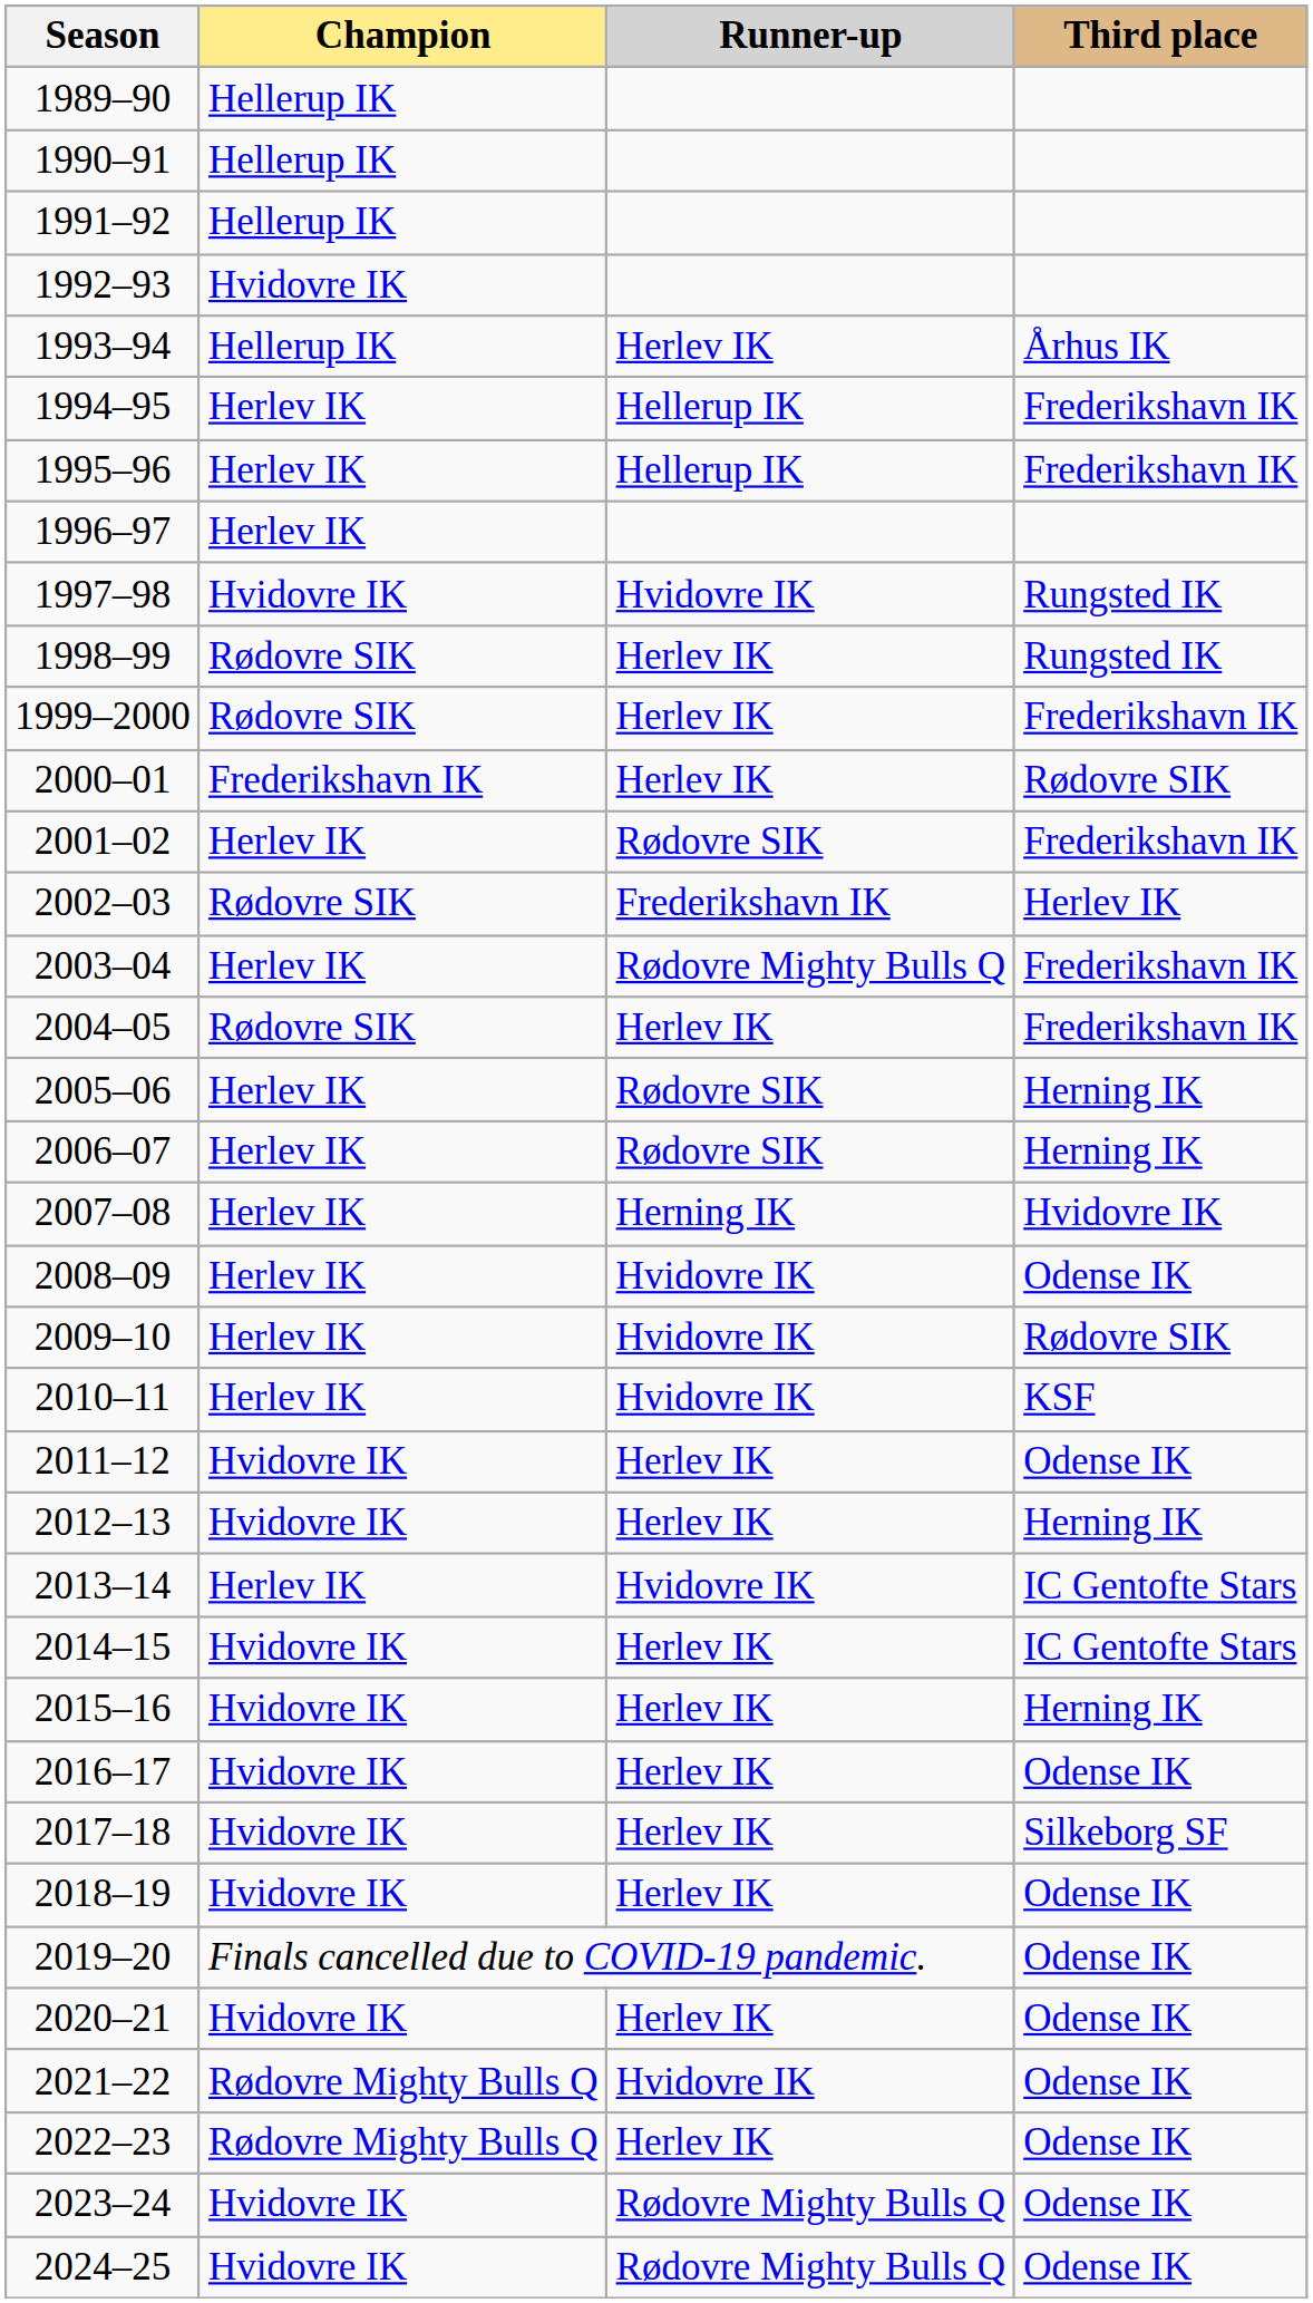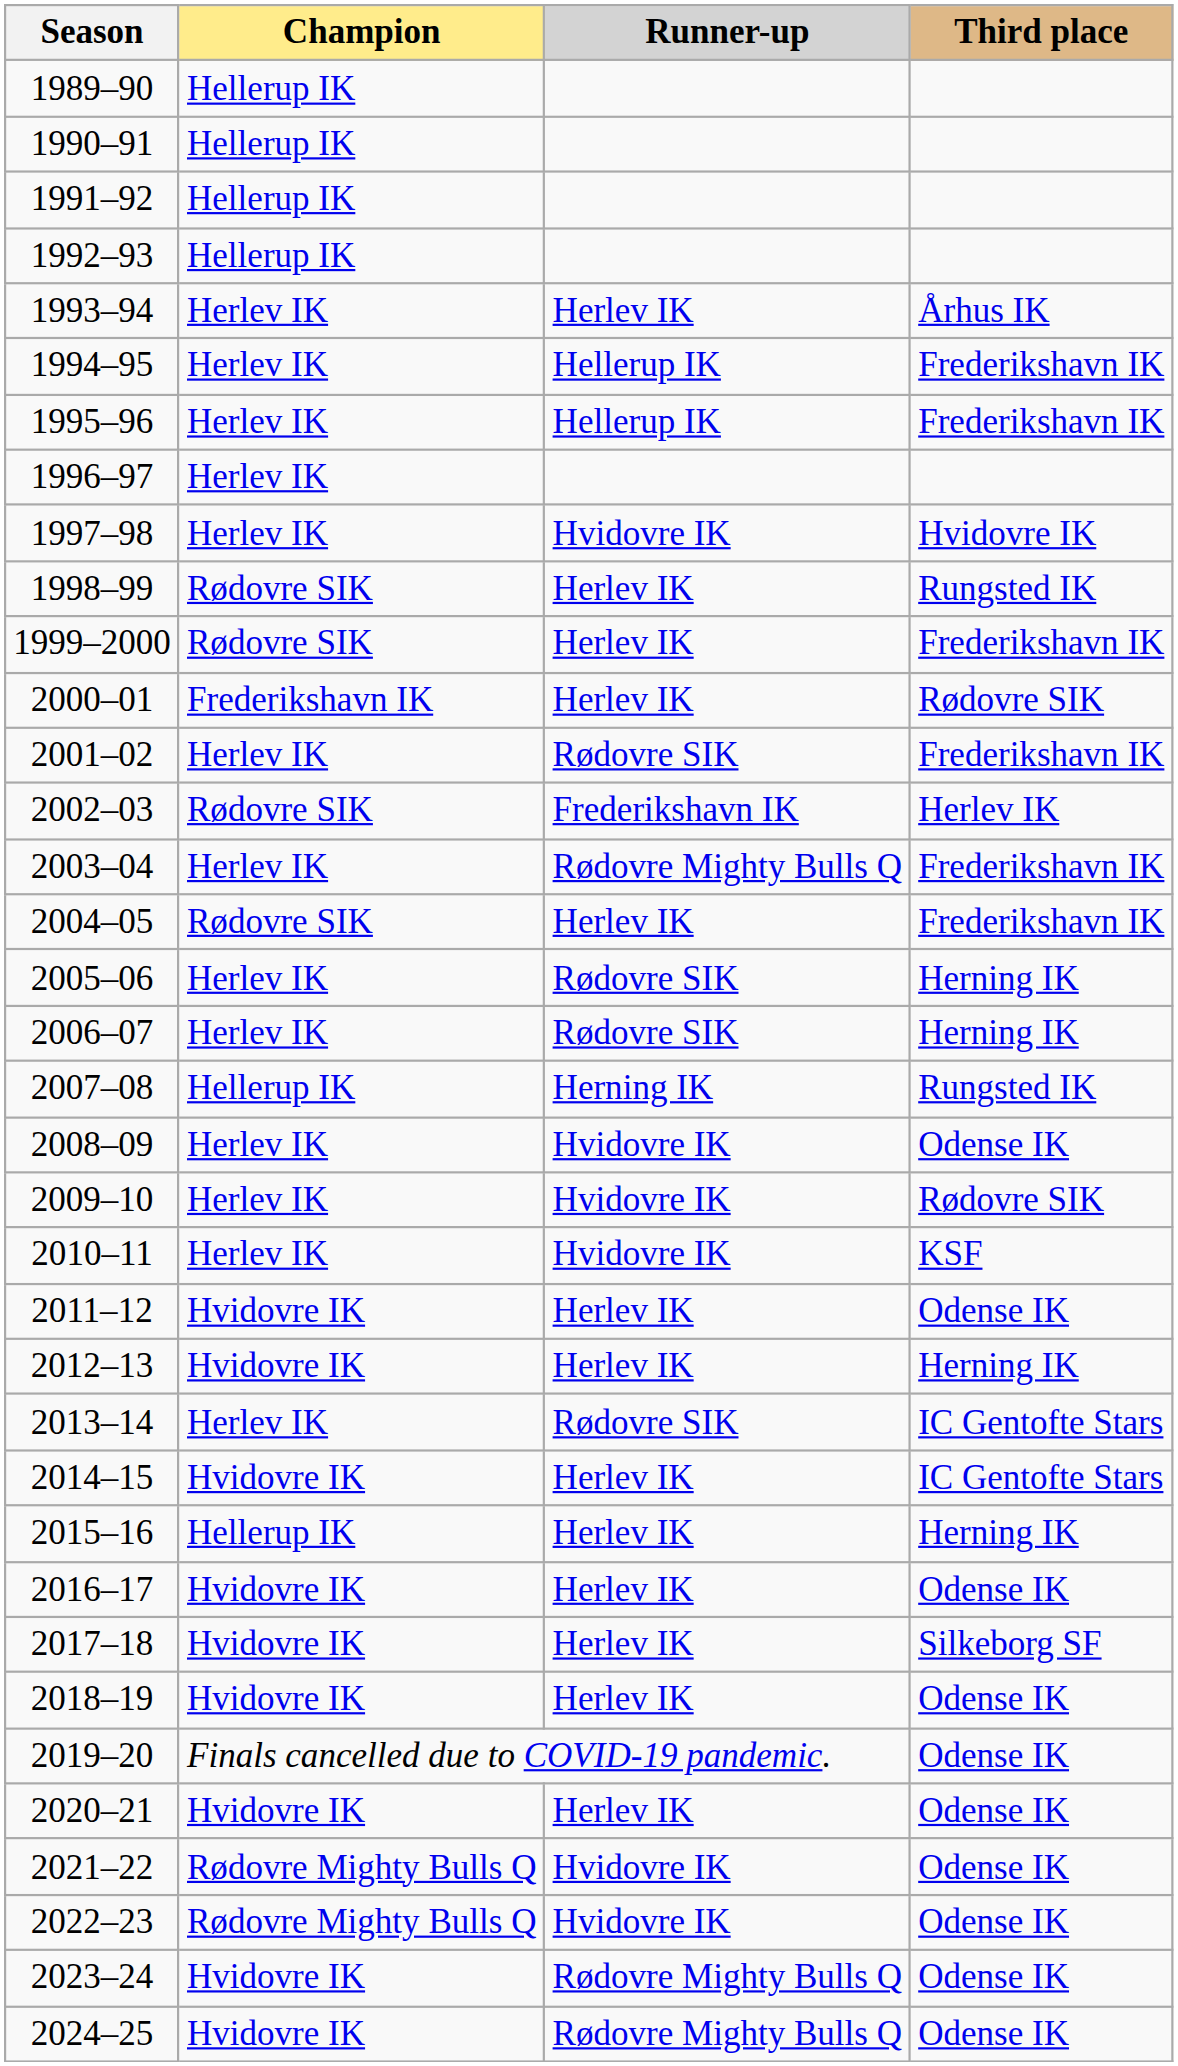 <table class="wikitable sortable" style="text-align:left;">
 <tr>
 <th>Season</th>
 <th align=center style="background:#FFEC8B"> Champion</th>
 <th align=center style="background:#D3D3D3"> Runner-up</th>
 <th align=center style="background:#DEB887"> Third place</th>
 </tr>
 <tr>
 <td align=center>1989–90</td>
 <td><a href='#'>Hellerup IK</a> </td>
 <td></td>
 <td></td>
 </tr>
 <tr>
 <td align=center>1990–91</td>
 <td><a href='#'>Hellerup IK</a> </td>
 <td></td>
 <td></td>
 </tr>
 <tr>
 <td align=center>1991–92</td>
 <td><a href='#'>Hellerup IK</a> </td>
 <td></td>
 <td></td>
 </tr>
 <tr>
 <td align=center>1992–93</td>
-<td><a href='#'>Hvidovre IK</a> </td>
+<td><a href='#'>Hellerup IK</a> </td>
 <td></td>
 <td></td>
 </tr>
 <tr>
 <td align=center>1993–94</td>
-<td><a href='#'>Hellerup IK</a> </td>
+<td><a href='#'>Herlev IK</a> </td>
 <td><a href='#'>Herlev IK</a></td>
 <td><a href='#'>Århus IK</a></td>
 </tr>
 <tr>
 <td align=center>1994–95</td>
 <td><a href='#'>Herlev IK</a> </td>
 <td><a href='#'>Hellerup IK</a></td>
 <td><a href='#'>Frederikshavn IK</a></td>
 </tr>
 <tr>
 <td align=center>1995–96</td>
 <td><a href='#'>Herlev IK</a> </td>
 <td><a href='#'>Hellerup IK</a></td>
 <td><a href='#'>Frederikshavn IK</a></td>
 </tr>
 <tr>
 <td align=center>1996–97</td>
 <td><a href='#'>Herlev IK</a> </td>
 <td></td>
 <td></td>
 </tr>
 <tr>
 <td align=center>1997–98</td>
-<td><a href='#'>Hvidovre IK</a> </td>
+<td><a href='#'>Herlev IK</a> </td>
 <td><a href='#'>Hvidovre IK</a></td>
-<td><a href='#'>Rungsted IK</a></td>
+<td><a href='#'>Hvidovre IK</a></td>
 </tr>
 <tr>
 <td align=center>1998–99</td>
 <td><a href='#'>Rødovre SIK</a> </td>
 <td><a href='#'>Herlev IK</a></td>
 <td><a href='#'>Rungsted IK</a></td>
 </tr>
 <tr>
 <td align=center>1999–2000</td>
 <td><a href='#'>Rødovre SIK</a> </td>
 <td><a href='#'>Herlev IK</a></td>
 <td><a href='#'>Frederikshavn IK</a></td>
 </tr>
 <tr>
 <td align=center>2000–01</td>
 <td><a href='#'>Frederikshavn IK</a> </td>
 <td><a href='#'>Herlev IK</a></td>
 <td><a href='#'>Rødovre SIK</a></td>
 </tr>
 <tr>
 <td align=center>2001–02</td>
 <td><a href='#'>Herlev IK</a> </td>
 <td><a href='#'>Rødovre SIK</a></td>
 <td><a href='#'>Frederikshavn IK</a></td>
 </tr>
 <tr>
 <td align=center>2002–03</td>
 <td><a href='#'>Rødovre SIK</a> </td>
 <td><a href='#'>Frederikshavn IK</a></td>
 <td><a href='#'>Herlev IK</a></td>
 </tr>
 <tr>
 <td align=center>2003–04</td>
 <td><a href='#'>Herlev IK</a> </td>
 <td><a href='#'>Rødovre Mighty Bulls Q</a></td>
 <td><a href='#'>Frederikshavn IK</a></td>
 </tr>
 <tr>
 <td align=center>2004–05</td>
 <td><a href='#'>Rødovre SIK</a> </td>
 <td><a href='#'>Herlev IK</a></td>
 <td><a href='#'>Frederikshavn IK</a></td>
 </tr>
 <tr>
 <td align=center>2005–06</td>
 <td><a href='#'>Herlev IK</a> </td>
 <td><a href='#'>Rødovre SIK</a></td>
 <td><a href='#'>Herning IK</a></td>
 </tr>
 <tr>
 <td align=center>2006–07</td>
 <td><a href='#'>Herlev IK</a> </td>
 <td><a href='#'>Rødovre SIK</a></td>
 <td><a href='#'>Herning IK</a></td>
 </tr>
 <tr>
 <td align=center>2007–08</td>
-<td><a href='#'>Herlev IK</a> </td>
+<td><a href='#'>Hellerup IK</a> </td>
 <td><a href='#'>Herning IK</a></td>
-<td><a href='#'>Hvidovre IK</a></td>
+<td><a href='#'>Rungsted IK</a></td>
 </tr>
 <tr>
 <td align=center>2008–09</td>
 <td><a href='#'>Herlev IK</a> </td>
 <td><a href='#'>Hvidovre IK</a></td>
 <td><a href='#'>Odense IK</a></td>
 </tr>
 <tr>
 <td align=center>2009–10</td>
 <td><a href='#'>Herlev IK</a> </td>
 <td><a href='#'>Hvidovre IK</a></td>
 <td><a href='#'>Rødovre SIK</a></td>
 </tr>
 <tr>
 <td align=center>2010–11</td>
 <td><a href='#'>Herlev IK</a> </td>
 <td><a href='#'>Hvidovre IK</a></td>
 <td><a href='#'>KSF</a></td>
 </tr>
 <tr>
 <td align=center>2011–12</td>
 <td><a href='#'>Hvidovre IK</a> </td>
 <td><a href='#'>Herlev IK</a></td>
 <td><a href='#'>Odense IK</a></td>
 </tr>
 <tr>
 <td align=center>2012–13</td>
 <td><a href='#'>Hvidovre IK</a> </td>
 <td><a href='#'>Herlev IK</a></td>
 <td><a href='#'>Herning IK</a></td>
 </tr>
 <tr>
 <td align=center>2013–14</td>
 <td><a href='#'>Herlev IK</a> </td>
-<td><a href='#'>Hvidovre IK</a></td>
+<td><a href='#'>Rødovre SIK</a></td>
 <td><a href='#'>IC Gentofte Stars</a></td>
 </tr>
 <tr>
 <td align=center>2014–15</td>
 <td><a href='#'>Hvidovre IK</a> </td>
 <td><a href='#'>Herlev IK</a></td>
 <td><a href='#'>IC Gentofte Stars</a></td>
 </tr>
 <tr>
 <td align=center>2015–16</td>
-<td><a href='#'>Hvidovre IK</a> </td>
+<td><a href='#'>Hellerup IK</a> </td>
 <td><a href='#'>Herlev IK</a></td>
 <td><a href='#'>Herning IK</a></td>
 </tr>
 <tr>
 <td align=center>2016–17</td>
 <td><a href='#'>Hvidovre IK</a> </td>
 <td><a href='#'>Herlev IK</a></td>
 <td><a href='#'>Odense IK</a></td>
 </tr>
 <tr>
 <td align=center>2017–18</td>
 <td><a href='#'>Hvidovre IK</a> </td>
 <td><a href='#'>Herlev IK</a></td>
 <td><a href='#'>Silkeborg SF</a></td>
 </tr>
 <tr>
 <td align=center>2018–19</td>
 <td><a href='#'>Hvidovre IK</a> </td>
 <td><a href='#'>Herlev IK</a></td>
 <td><a href='#'>Odense IK</a></td>
 </tr>
 <tr>
 <td align=center>2019–20</td>
 <td colspan="2"><em>Finals cancelled due to <a href='#'>COVID-19 pandemic</a>.</em></td>
 <td><a href='#'>Odense IK</a></td>
 </tr>
 <tr>
 <td align=center>2020–21</td>
 <td><a href='#'>Hvidovre IK</a> </td>
 <td><a href='#'>Herlev IK</a></td>
 <td><a href='#'>Odense IK</a></td>
 </tr>
 <tr>
 <td align=center>2021–22</td>
 <td><a href='#'>Rødovre Mighty Bulls Q</a> </td>
 <td><a href='#'>Hvidovre IK</a></td>
 <td><a href='#'>Odense IK</a></td>
 </tr>
 <tr>
 <td align=center>2022–23</td>
 <td><a href='#'>Rødovre Mighty Bulls Q</a> </td>
-<td><a href='#'>Herlev IK</a></td>
+<td><a href='#'>Hvidovre IK</a></td>
 <td><a href='#'>Odense IK</a></td>
 </tr>
 <tr>
 <td align=center>2023–24</td>
 <td><a href='#'>Hvidovre IK</a> </td>
 <td><a href='#'>Rødovre Mighty Bulls Q</a></td>
 <td><a href='#'>Odense IK</a></td>
 </tr>
 <tr>
 <td align=center>2024–25</td>
 <td><a href='#'>Hvidovre IK</a> </td>
 <td><a href='#'>Rødovre Mighty Bulls Q</a></td>
 <td><a href='#'>Odense IK</a></td>
 </tr>
 </table>
